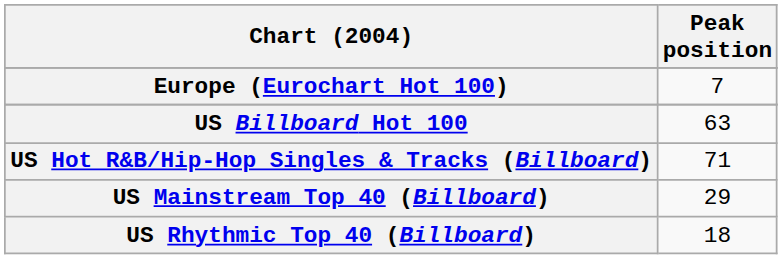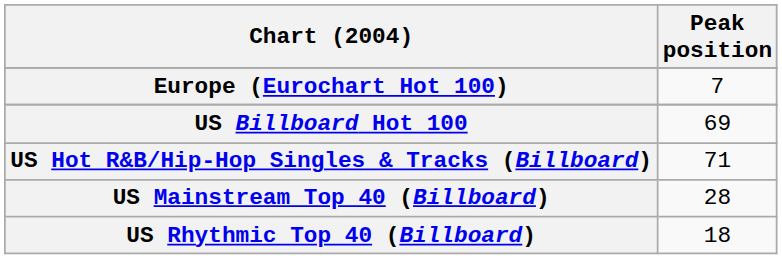 <table class="wikitable sortable plainrowheaders" style="text-align:center">
 <tr>
 <th>Chart (2004)</th>
 <th>Peak<br>position</th>
 </tr>
 <tr>
 </tr>
 <tr>
 </tr>
 <tr>
 </tr>
 <tr>
 </tr>
 <tr>
 </tr>
 <tr>
 </tr>
 <tr>
 <th scope="row">Europe (<a href='#'>Eurochart Hot 100</a>)</th>
 <td>7</td>
 </tr>
 <tr>
 </tr>
 <tr>
 </tr>
 <tr>
 </tr>
 <tr>
 </tr>
 <tr>
 </tr>
 <tr>
 </tr>
 <tr>
 </tr>
 <tr>
 </tr>
 <tr>
 </tr>
 <tr>
 </tr>
 <tr>
 </tr>
 <tr>
 <th scope="row">US <a href='#'><em>Billboard</em> Hot 100</a></th>
-<td>63</td>
+<td>69</td>
 </tr>
 <tr>
 <th scope="row">US <a href='#'>Hot R&B/Hip-Hop Singles & Tracks</a> (<em><a href='#'>Billboard</a></em>)</th>
 <td>71</td>
 </tr>
 <tr>
 <th scope="row">US <a href='#'>Mainstream Top 40</a> (<em><a href='#'>Billboard</a></em>)</th>
-<td>29</td>
+<td>28</td>
 </tr>
 <tr>
 <th scope="row">US <a href='#'>Rhythmic Top 40</a> (<em><a href='#'>Billboard</a></em>)</th>
 <td>18</td>
 </tr>
 </table>
